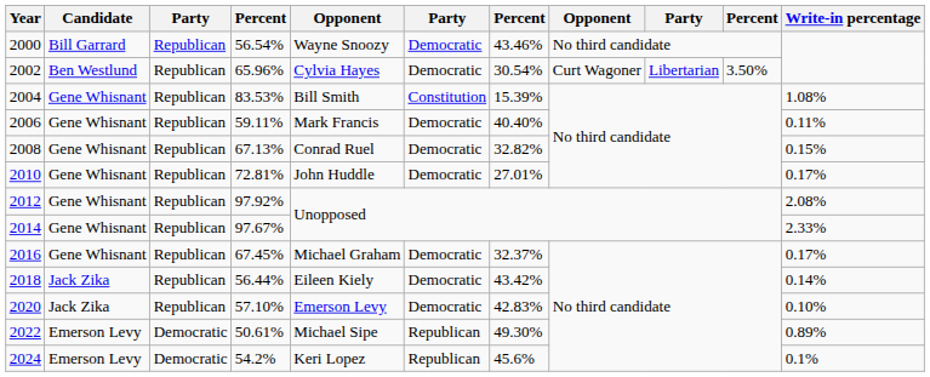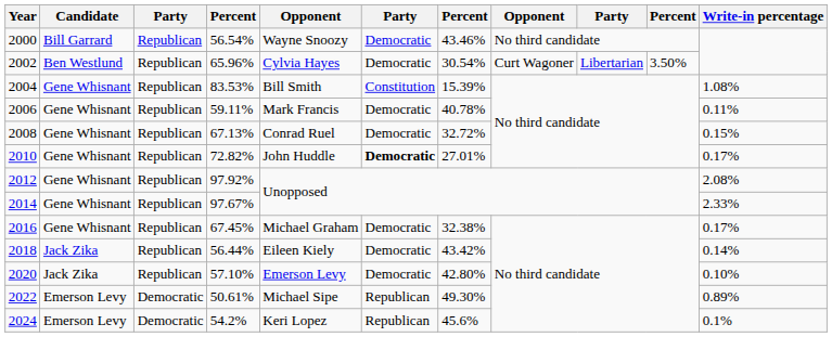 <table class="wikitable sortable" style="margin:0.5em auto; font-size:95%;">
 <tr>
 <th>Year</th>
 <th>Candidate</th>
 <th>Party</th>
 <th>Percent</th>
 <th>Opponent</th>
 <th>Party</th>
 <th>Percent</th>
 <th>Opponent</th>
 <th>Party</th>
 <th>Percent</th>
 <th><a href='#'>Write-in</a> percentage</th>
 </tr>
 <tr>
 <td>2000</td>
 <td><a href='#'>Bill Garrard</a></td>
 <td><a href='#'>Republican</a></td>
 <td>56.54%</td>
 <td>Wayne Snoozy</td>
 <td><a href='#'>Democratic</a></td>
 <td>43.46%</td>
 <td colspan="3">No third candidate</td>
 <td rowspan="2"></td>
 </tr>
 <tr>
 <td>2002</td>
 <td><a href='#'>Ben Westlund</a></td>
 <td>Republican</td>
 <td>65.96%</td>
 <td><a href='#'>Cylvia Hayes</a></td>
 <td>Democratic</td>
 <td>30.54%</td>
 <td>Curt Wagoner</td>
 <td><a href='#'>Libertarian</a></td>
 <td>3.50%</td>
 </tr>
 <tr>
 <td>2004</td>
 <td><a href='#'>Gene Whisnant</a></td>
 <td>Republican</td>
 <td>83.53%</td>
 <td>Bill Smith</td>
 <td><a href='#'>Constitution</a></td>
 <td>15.39%</td>
 <td colspan="3" rowspan="4">No third candidate</td>
 <td>1.08%</td>
 </tr>
 <tr>
 <td>2006</td>
 <td>Gene Whisnant</td>
 <td>Republican</td>
 <td>59.11%</td>
 <td>Mark Francis</td>
 <td>Democratic</td>
-<td>40.40%</td>
+<td>40.78%</td>
 <td>0.11%</td>
 </tr>
 <tr>
 <td>2008</td>
 <td>Gene Whisnant</td>
 <td>Republican</td>
 <td>67.13%</td>
 <td>Conrad Ruel</td>
 <td>Democratic</td>
-<td>32.82%</td>
+<td>32.72%</td>
 <td>0.15%</td>
 </tr>
 <tr>
 <td><a href='#'>2010</a></td>
 <td>Gene Whisnant</td>
 <td>Republican</td>
-<td>72.81%</td>
+<td>72.82%</td>
 <td>John Huddle</td>
-<td>Democratic</td>
+<td><strong>Democratic</strong></td>
 <td>27.01%</td>
 <td>0.17%</td>
 </tr>
 <tr>
 <td><a href='#'>2012</a></td>
 <td>Gene Whisnant</td>
 <td>Republican</td>
 <td>97.92%</td>
 <td colspan="6" rowspan="2">Unopposed</td>
 <td>2.08%</td>
 </tr>
 <tr>
 <td><a href='#'>2014</a></td>
 <td>Gene Whisnant</td>
 <td>Republican</td>
 <td>97.67%</td>
 <td>2.33%</td>
 </tr>
 <tr>
 <td><a href='#'>2016</a></td>
 <td>Gene Whisnant</td>
 <td>Republican</td>
 <td>67.45%</td>
 <td>Michael Graham</td>
 <td>Democratic</td>
-<td>32.37%</td>
+<td>32.38%</td>
 <td colspan="3" rowspan="5">No third candidate</td>
 <td>0.17%</td>
 </tr>
 <tr>
 <td><a href='#'>2018</a></td>
 <td><a href='#'>Jack Zika</a></td>
 <td>Republican</td>
 <td>56.44%</td>
 <td>Eileen Kiely</td>
 <td>Democratic</td>
 <td>43.42%</td>
 <td>0.14%</td>
 </tr>
 <tr>
 <td><a href='#'>2020</a></td>
 <td>Jack Zika</td>
 <td>Republican</td>
 <td>57.10%</td>
 <td><a href='#'>Emerson Levy</a></td>
 <td>Democratic</td>
-<td>42.83%</td>
+<td>42.80%</td>
 <td>0.10%</td>
 </tr>
 <tr>
 <td><a href='#'>2022</a></td>
 <td>Emerson Levy</td>
 <td>Democratic</td>
 <td>50.61%</td>
 <td>Michael Sipe</td>
 <td>Republican</td>
 <td>49.30%</td>
 <td>0.89%</td>
 </tr>
 <tr>
 <td><a href='#'>2024</a></td>
 <td>Emerson Levy</td>
 <td>Democratic</td>
 <td>54.2%</td>
 <td>Keri Lopez</td>
 <td>Republican</td>
 <td>45.6%</td>
 <td>0.1%</td>
 </tr>
 </table>
